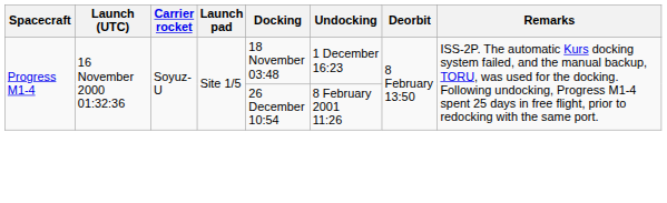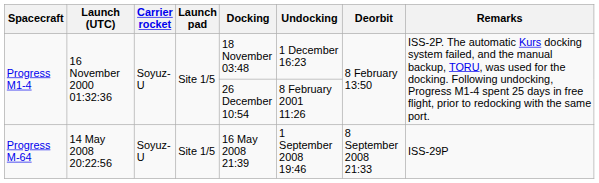 <table class="wikitable" border="1">
 <tr>
 <th>Spacecraft</th>
 <th>Launch (UTC)</th>
 <th><a href='#'>Carrier<br>rocket</a></th>
 <th>Launch<br>pad</th>
 <th>Docking</th>
 <th>Undocking</th>
 <th>Deorbit</th>
 <th>Remarks</th>
 </tr>
 <tr>
 <td rowspan=2><a href='#'>Progress M1-4</a></td>
 <td rowspan=2>16 November 2000 01:32:36</td>
 <td rowspan=2>Soyuz-U</td>
 <td rowspan=2>Site 1/5</td>
 <td>18 November<br>03:48</td>
 <td>1 December<br>16:23</td>
 <td rowspan=2>8 February<br>13:50</td>
 <td rowspan=2>ISS-2P. The automatic <a href='#'>Kurs</a> docking system failed, and the manual backup, <a href='#'>TORU</a>, was used for the docking. Following undocking, Progress M1-4 spent 25 days in free flight, prior to redocking with the same port.</td>
 </tr>
 <tr>
 <td>26 December<br>10:54</td>
 <td>8 February 2001<br>11:26</td>
 </tr>
+<tr>
+<td><a href='#'>Progress M-64</a></td>
+<td>14 May 2008<br>20:22:56</td>
+<td>Soyuz-U</td>
+<td>Site 1/5</td>
+<td>16 May 2008<br>21:39</td>
+<td>1 September 2008<br>19:46</td>
+<td>8 September 2008<br>21:33</td>
+<td>ISS-29P</td>
+</tr>
 </table>
